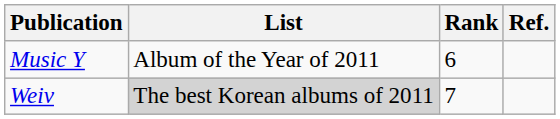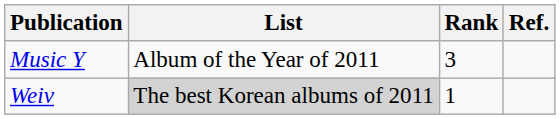 <table class="wikitable">
 <tr>
 <th>Publication</th>
 <th>List</th>
 <th>Rank</th>
 <th>Ref.</th>
 </tr>
 <tr>
 <td><em><a href='#'>Music Y</a></em></td>
 <td>Album of the Year of 2011</td>
-<td>6</td>
+<td>3</td>
 <td></td>
 </tr>
 <tr>
 <td><em><a href='#'>Weiv</a></em></td>
 <td style="background: lightgrey;">The best Korean albums of 2011</td>
-<td>7</td>
+<td>1</td>
 <td></td>
 </tr>
 </table>
